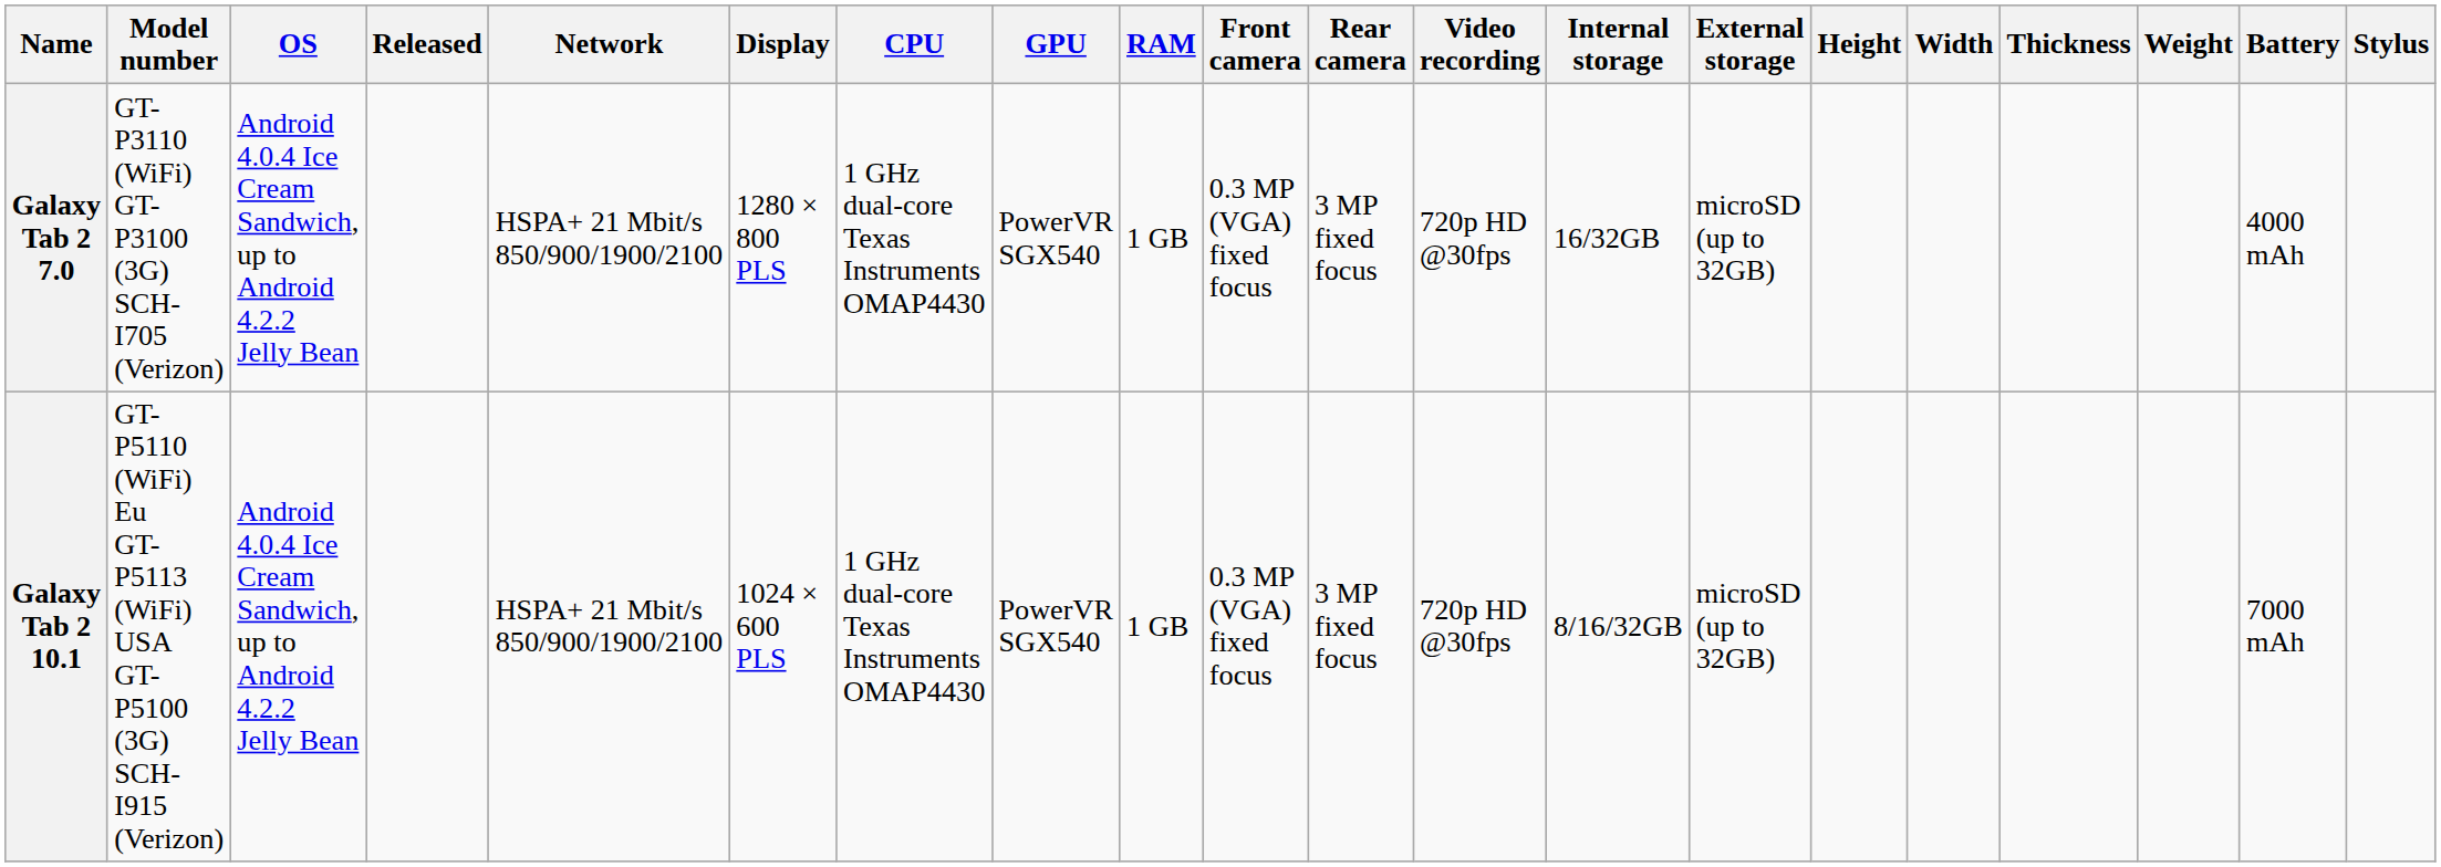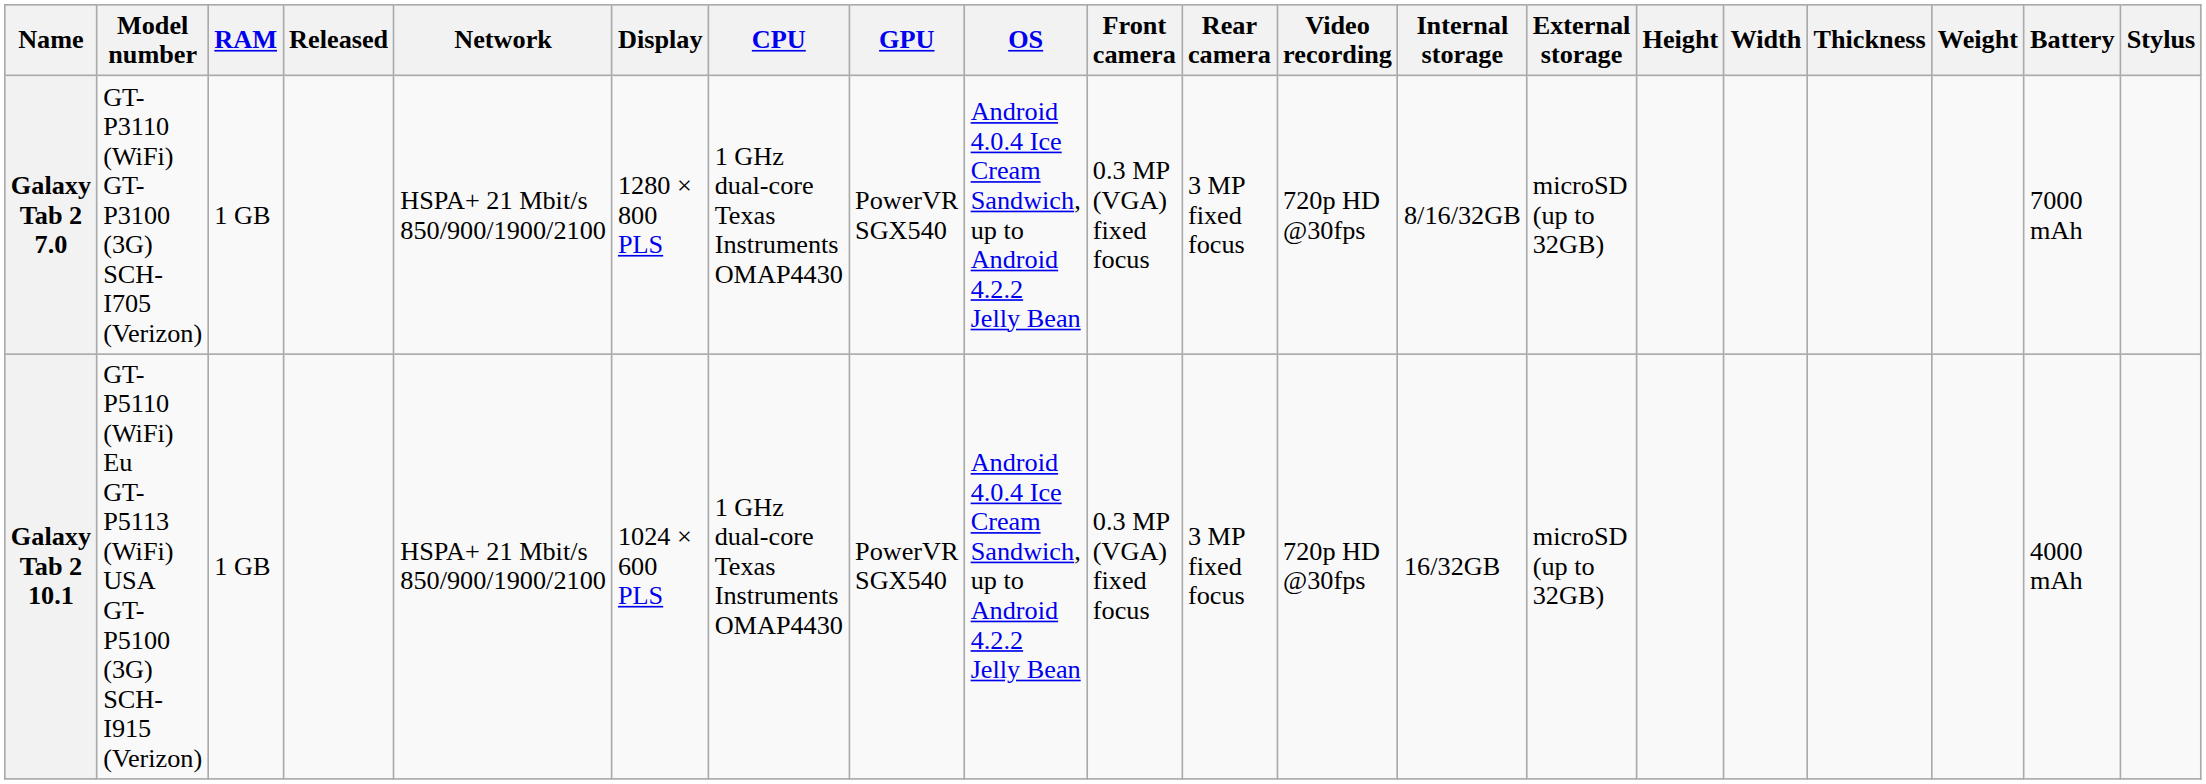 <table class="wikitable sortable mw-collapsible mw-collapsed">
 <tr>
 <th>Name</th>
 <th>Model number</th>
-<th><a href='#'>OS</a></th>
+<th><a href='#'>RAM</a></th>
 <th>Released</th>
 <th>Network</th>
 <th>Display</th>
 <th><a href='#'>CPU</a></th>
 <th><a href='#'>GPU</a></th>
-<th><a href='#'>RAM</a></th>
+<th><a href='#'>OS</a></th>
 <th>Front camera</th>
 <th>Rear camera</th>
 <th>Video recording</th>
 <th>Internal storage</th>
 <th>External storage</th>
 <th>Height</th>
 <th>Width</th>
 <th>Thickness</th>
 <th>Weight</th>
 <th>Battery</th>
 <th>Stylus</th>
 </tr>
 <tr>
 <th>Galaxy Tab 2 7.0</th>
 <td>GT-P3110 (WiFi)<br>GT-P3100 (3G)<br>SCH-I705 (Verizon)</td>
-<td><a href='#'>Android 4.0.4 Ice Cream Sandwich</a>, up to <a href='#'>Android 4.2.2<br>Jelly Bean</a></td>
+<td>1 GB</td>
 <td></td>
 <td>HSPA+ 21 Mbit/s 850/900/1900/2100</td>
 <td>1280 × 800 <a href='#'>PLS</a></td>
 <td>1 GHz dual-core Texas Instruments OMAP4430</td>
 <td>PowerVR SGX540</td>
+<td><a href='#'>Android 4.0.4 Ice Cream Sandwich</a>, up to <a href='#'>Android 4.2.2<br>Jelly Bean</a></td>
+<td>0.3 MP (VGA) fixed focus</td>
+<td>3 MP fixed focus</td>
+<td>720p HD @30fps</td>
+<td>8/16/32GB</td>
+<td>microSD (up to 32GB)</td>
+<td></td>
+<td></td>
+<td></td>
+<td></td>
+<td>7000 mAh</td>
+<td></td>
+</tr>
+<tr>
+<th>Galaxy Tab 2 10.1</th>
+<td>GT-P5110 (WiFi) Eu<br>GT-P5113 (WiFi) USA<br>GT-P5100 (3G)<br>SCH-I915 (Verizon)</td>
 <td>1 GB</td>
+<td></td>
+<td>HSPA+ 21 Mbit/s 850/900/1900/2100</td>
+<td>1024 × 600 <a href='#'>PLS</a></td>
+<td>1 GHz dual-core Texas Instruments OMAP4430</td>
+<td>PowerVR SGX540</td>
+<td><a href='#'>Android 4.0.4 Ice Cream Sandwich</a>, up to <a href='#'>Android 4.2.2<br>Jelly Bean</a></td>
 <td>0.3 MP (VGA) fixed focus</td>
 <td>3 MP fixed focus</td>
 <td>720p HD @30fps</td>
 <td>16/32GB</td>
 <td>microSD (up to 32GB)</td>
 <td></td>
 <td></td>
 <td></td>
 <td></td>
 <td>4000 mAh</td>
 <td></td>
 </tr>
-<tr>
-<th>Galaxy Tab 2 10.1</th>
-<td>GT-P5110 (WiFi) Eu<br>GT-P5113 (WiFi) USA<br>GT-P5100 (3G)<br>SCH-I915 (Verizon)</td>
-<td><a href='#'>Android 4.0.4 Ice Cream Sandwich</a>, up to <a href='#'>Android 4.2.2<br>Jelly Bean</a></td>
-<td></td>
-<td>HSPA+ 21 Mbit/s 850/900/1900/2100</td>
-<td>1024 × 600 <a href='#'>PLS</a></td>
-<td>1 GHz dual-core Texas Instruments OMAP4430</td>
-<td>PowerVR SGX540</td>
-<td>1 GB</td>
-<td>0.3 MP (VGA) fixed focus</td>
-<td>3 MP fixed focus</td>
-<td>720p HD @30fps</td>
-<td>8/16/32GB</td>
-<td>microSD (up to 32GB)</td>
-<td></td>
-<td></td>
-<td></td>
-<td></td>
-<td>7000 mAh</td>
-<td></td>
-</tr>
 </table>
